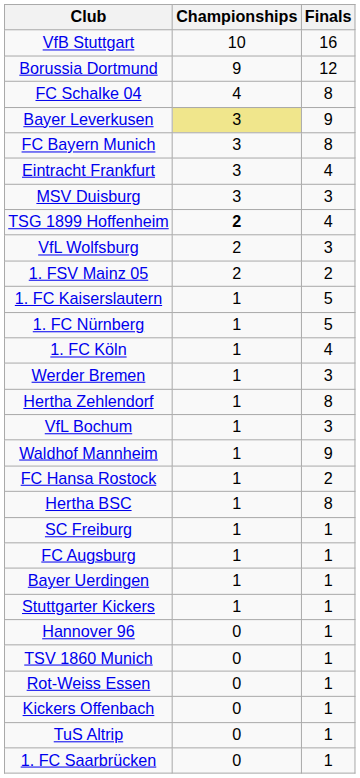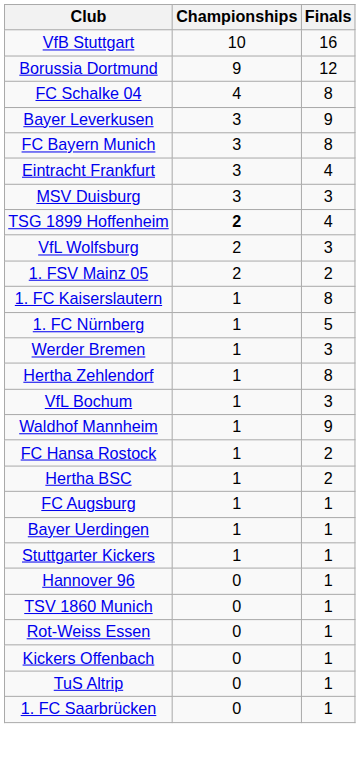 <table class="wikitable">
 <tr>
 <th>Club</th>
 <th>Championships</th>
 <th>Finals</th>
 </tr>
 <tr align="center">
 <td><a href='#'>VfB Stuttgart</a></td>
 <td>10</td>
 <td>16</td>
 </tr>
 <tr align="center">
 <td><a href='#'>Borussia Dortmund</a></td>
 <td>9</td>
 <td>12</td>
 </tr>
 <tr align="center">
 <td><a href='#'>FC Schalke 04</a></td>
 <td>4</td>
 <td>8</td>
 </tr>
 <tr align="center">
 <td><a href='#'>Bayer Leverkusen</a></td>
-<td style="background: khaki;">3</td>
+<td>3</td>
 <td>9</td>
 </tr>
 <tr align="center">
 <td><a href='#'>FC Bayern Munich</a></td>
 <td>3</td>
 <td>8</td>
 </tr>
 <tr align="center">
 <td><a href='#'>Eintracht Frankfurt</a></td>
 <td>3</td>
 <td>4</td>
 </tr>
 <tr align="center">
 <td><a href='#'>MSV Duisburg</a></td>
 <td>3</td>
 <td>3</td>
 </tr>
 <tr align="center">
 <td><a href='#'>TSG 1899 Hoffenheim</a></td>
 <td><strong>2</strong></td>
 <td>4</td>
 </tr>
 <tr align="center">
 <td><a href='#'>VfL Wolfsburg</a></td>
 <td>2</td>
 <td>3</td>
 </tr>
 <tr align="center">
 <td><a href='#'>1. FSV Mainz 05</a></td>
 <td>2</td>
 <td>2</td>
 </tr>
 <tr align="center">
 <td><a href='#'>1. FC Kaiserslautern</a></td>
 <td>1</td>
-<td>5</td>
+<td>8</td>
 </tr>
 <tr align="center">
 <td><a href='#'>1. FC Nürnberg</a></td>
 <td>1</td>
 <td>5</td>
-</tr>
-<tr align="center">
-<td><a href='#'>1. FC Köln</a></td>
-<td>1</td>
-<td>4</td>
 </tr>
 <tr align="center">
 <td><a href='#'>Werder Bremen</a></td>
 <td>1</td>
 <td>3</td>
 </tr>
 <tr align="center">
 <td><a href='#'>Hertha Zehlendorf</a></td>
 <td>1</td>
 <td>8</td>
 </tr>
 <tr align="center">
 <td><a href='#'>VfL Bochum</a></td>
 <td>1</td>
 <td>3</td>
 </tr>
 <tr align="center">
 <td><a href='#'>Waldhof Mannheim</a></td>
 <td>1</td>
 <td>9</td>
 </tr>
 <tr align="center">
 <td><a href='#'>FC Hansa Rostock</a></td>
 <td>1</td>
 <td>2</td>
 </tr>
 <tr align="center">
 <td><a href='#'>Hertha BSC</a></td>
 <td>1</td>
-<td>8</td>
-</tr>
-<tr align="center">
-<td><a href='#'>SC Freiburg</a></td>
-<td>1</td>
-<td>1</td>
+<td>2</td>
 </tr>
 <tr align="center">
 <td><a href='#'>FC Augsburg</a></td>
 <td>1</td>
 <td>1</td>
 </tr>
 <tr align="center">
 <td><a href='#'>Bayer Uerdingen</a></td>
 <td>1</td>
 <td>1</td>
 </tr>
 <tr align="center">
 <td><a href='#'>Stuttgarter Kickers</a></td>
 <td>1</td>
 <td>1</td>
 </tr>
 <tr align="center">
 <td><a href='#'>Hannover 96</a></td>
 <td>0</td>
 <td>1</td>
 </tr>
 <tr align="center">
 <td><a href='#'>TSV 1860 Munich</a></td>
 <td>0</td>
 <td>1</td>
 </tr>
 <tr align="center">
 <td><a href='#'>Rot-Weiss Essen</a></td>
 <td>0</td>
 <td>1</td>
 </tr>
 <tr align="center">
 <td><a href='#'>Kickers Offenbach</a></td>
 <td>0</td>
 <td>1</td>
 </tr>
 <tr align="center">
 <td><a href='#'>TuS Altrip</a></td>
 <td>0</td>
 <td>1</td>
 </tr>
 <tr align="center">
 <td><a href='#'>1. FC Saarbrücken</a></td>
 <td>0</td>
 <td>1</td>
 </tr>
 </table>
